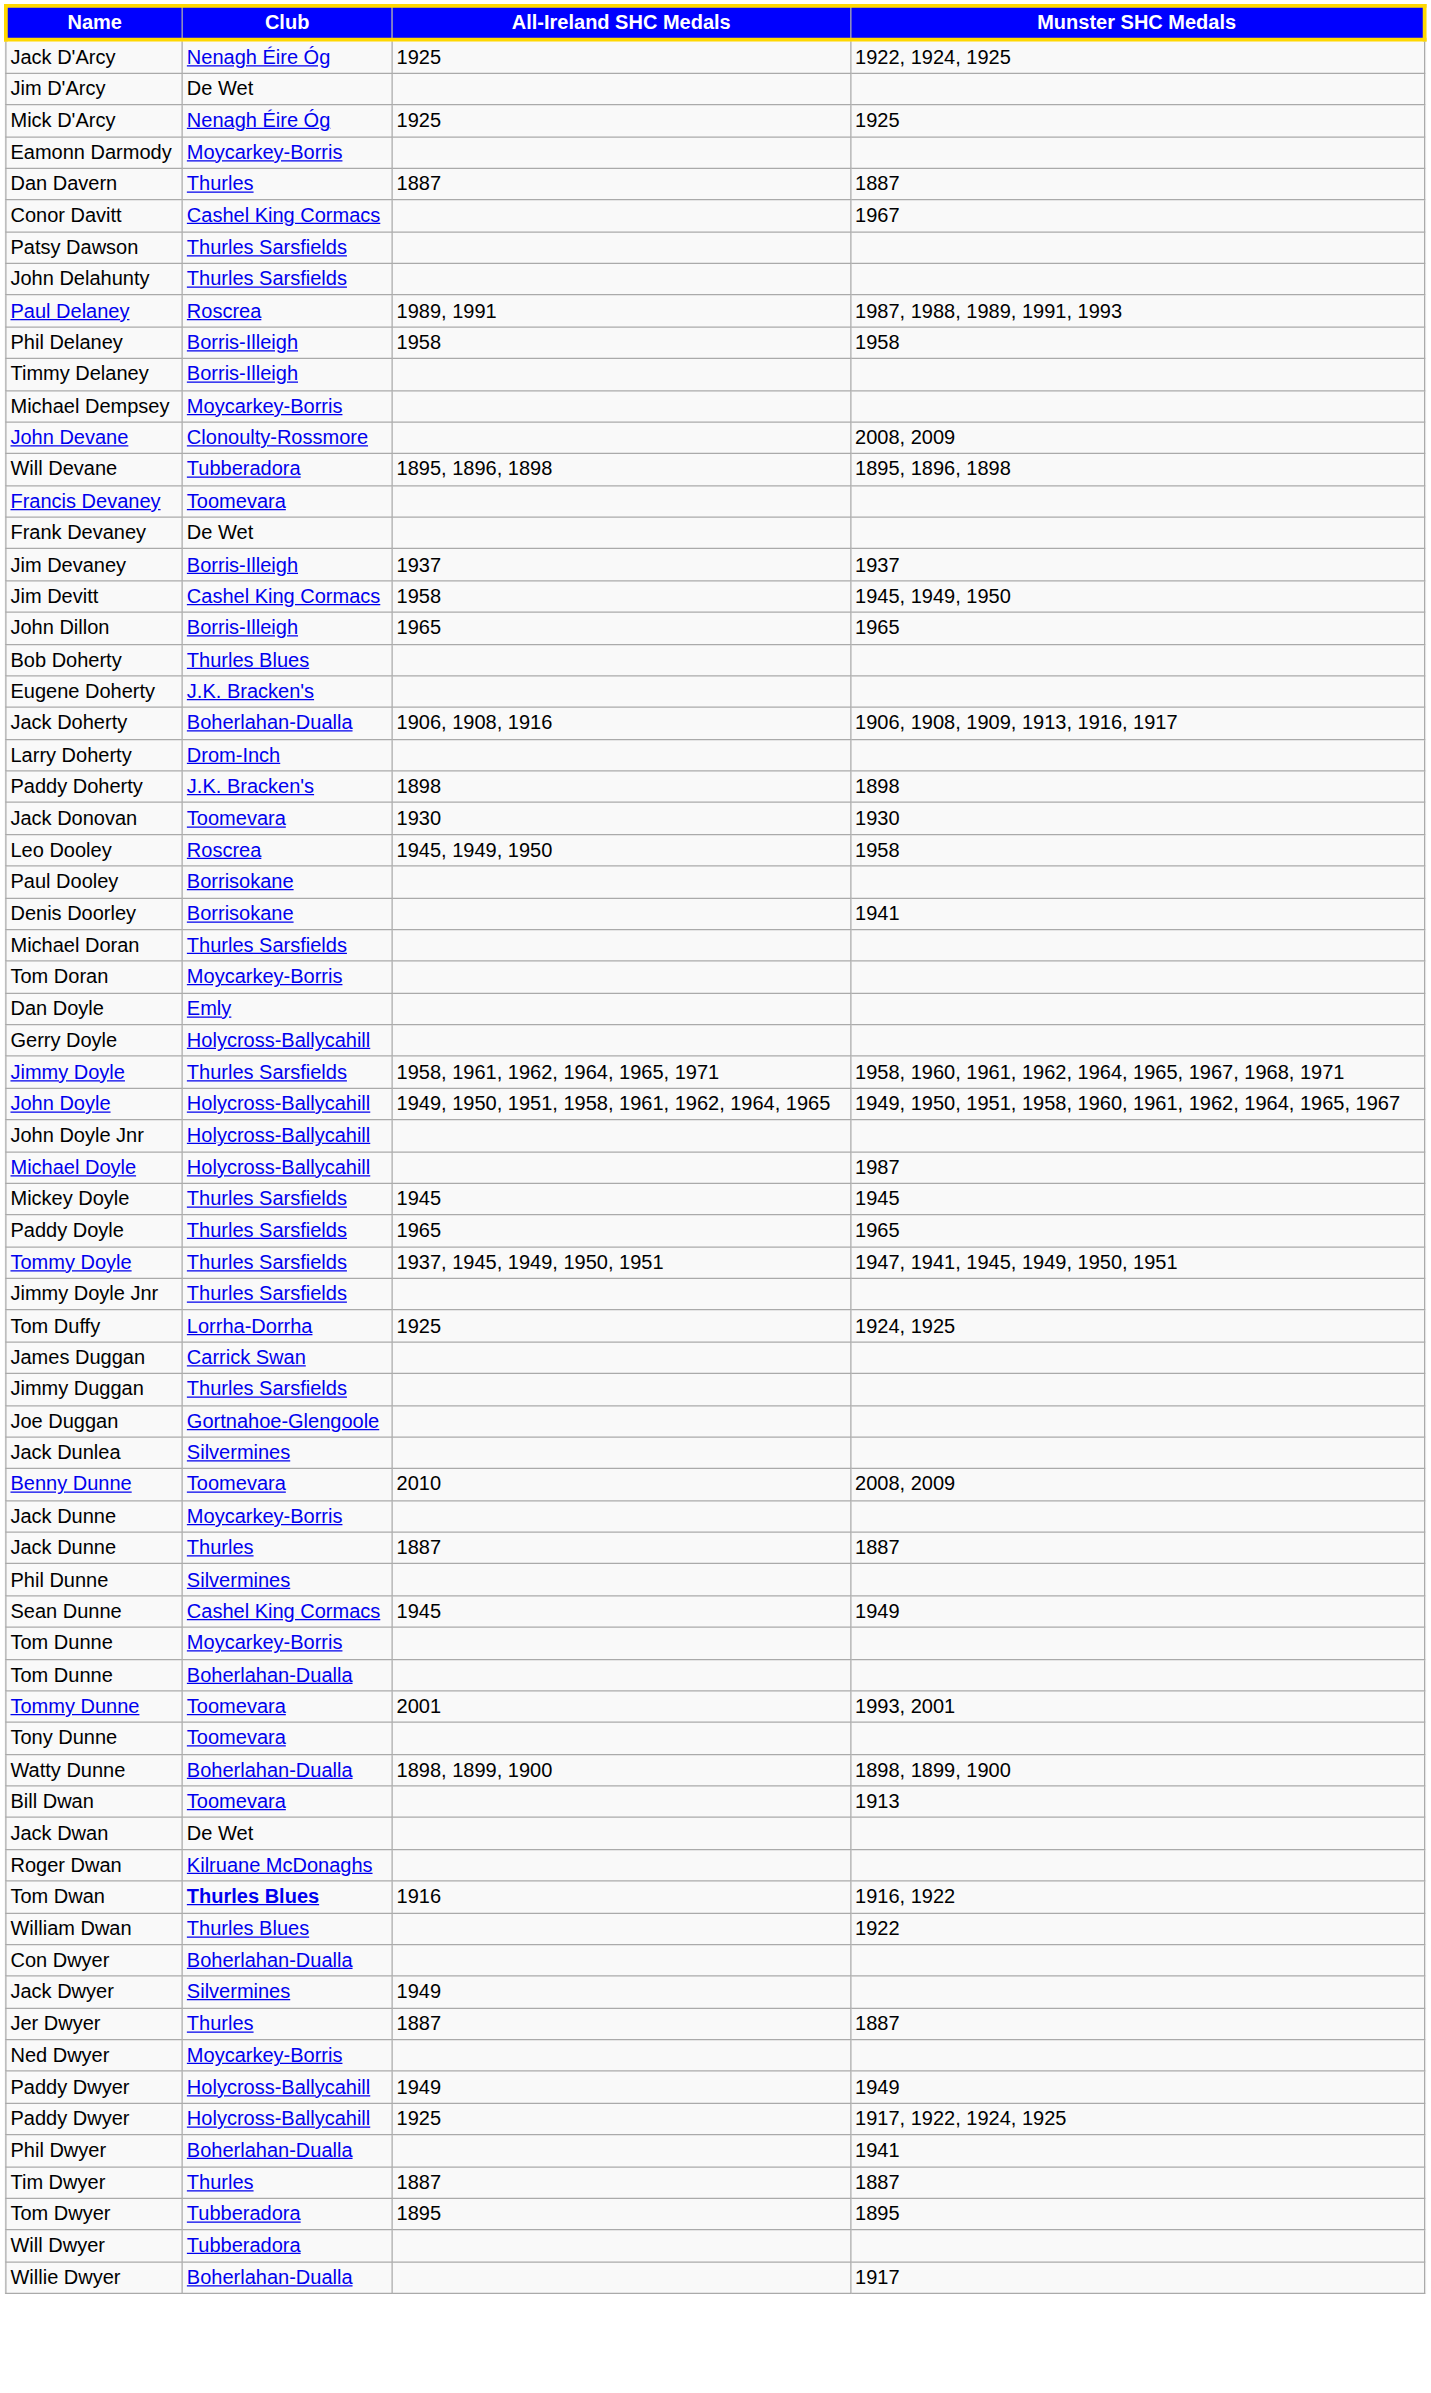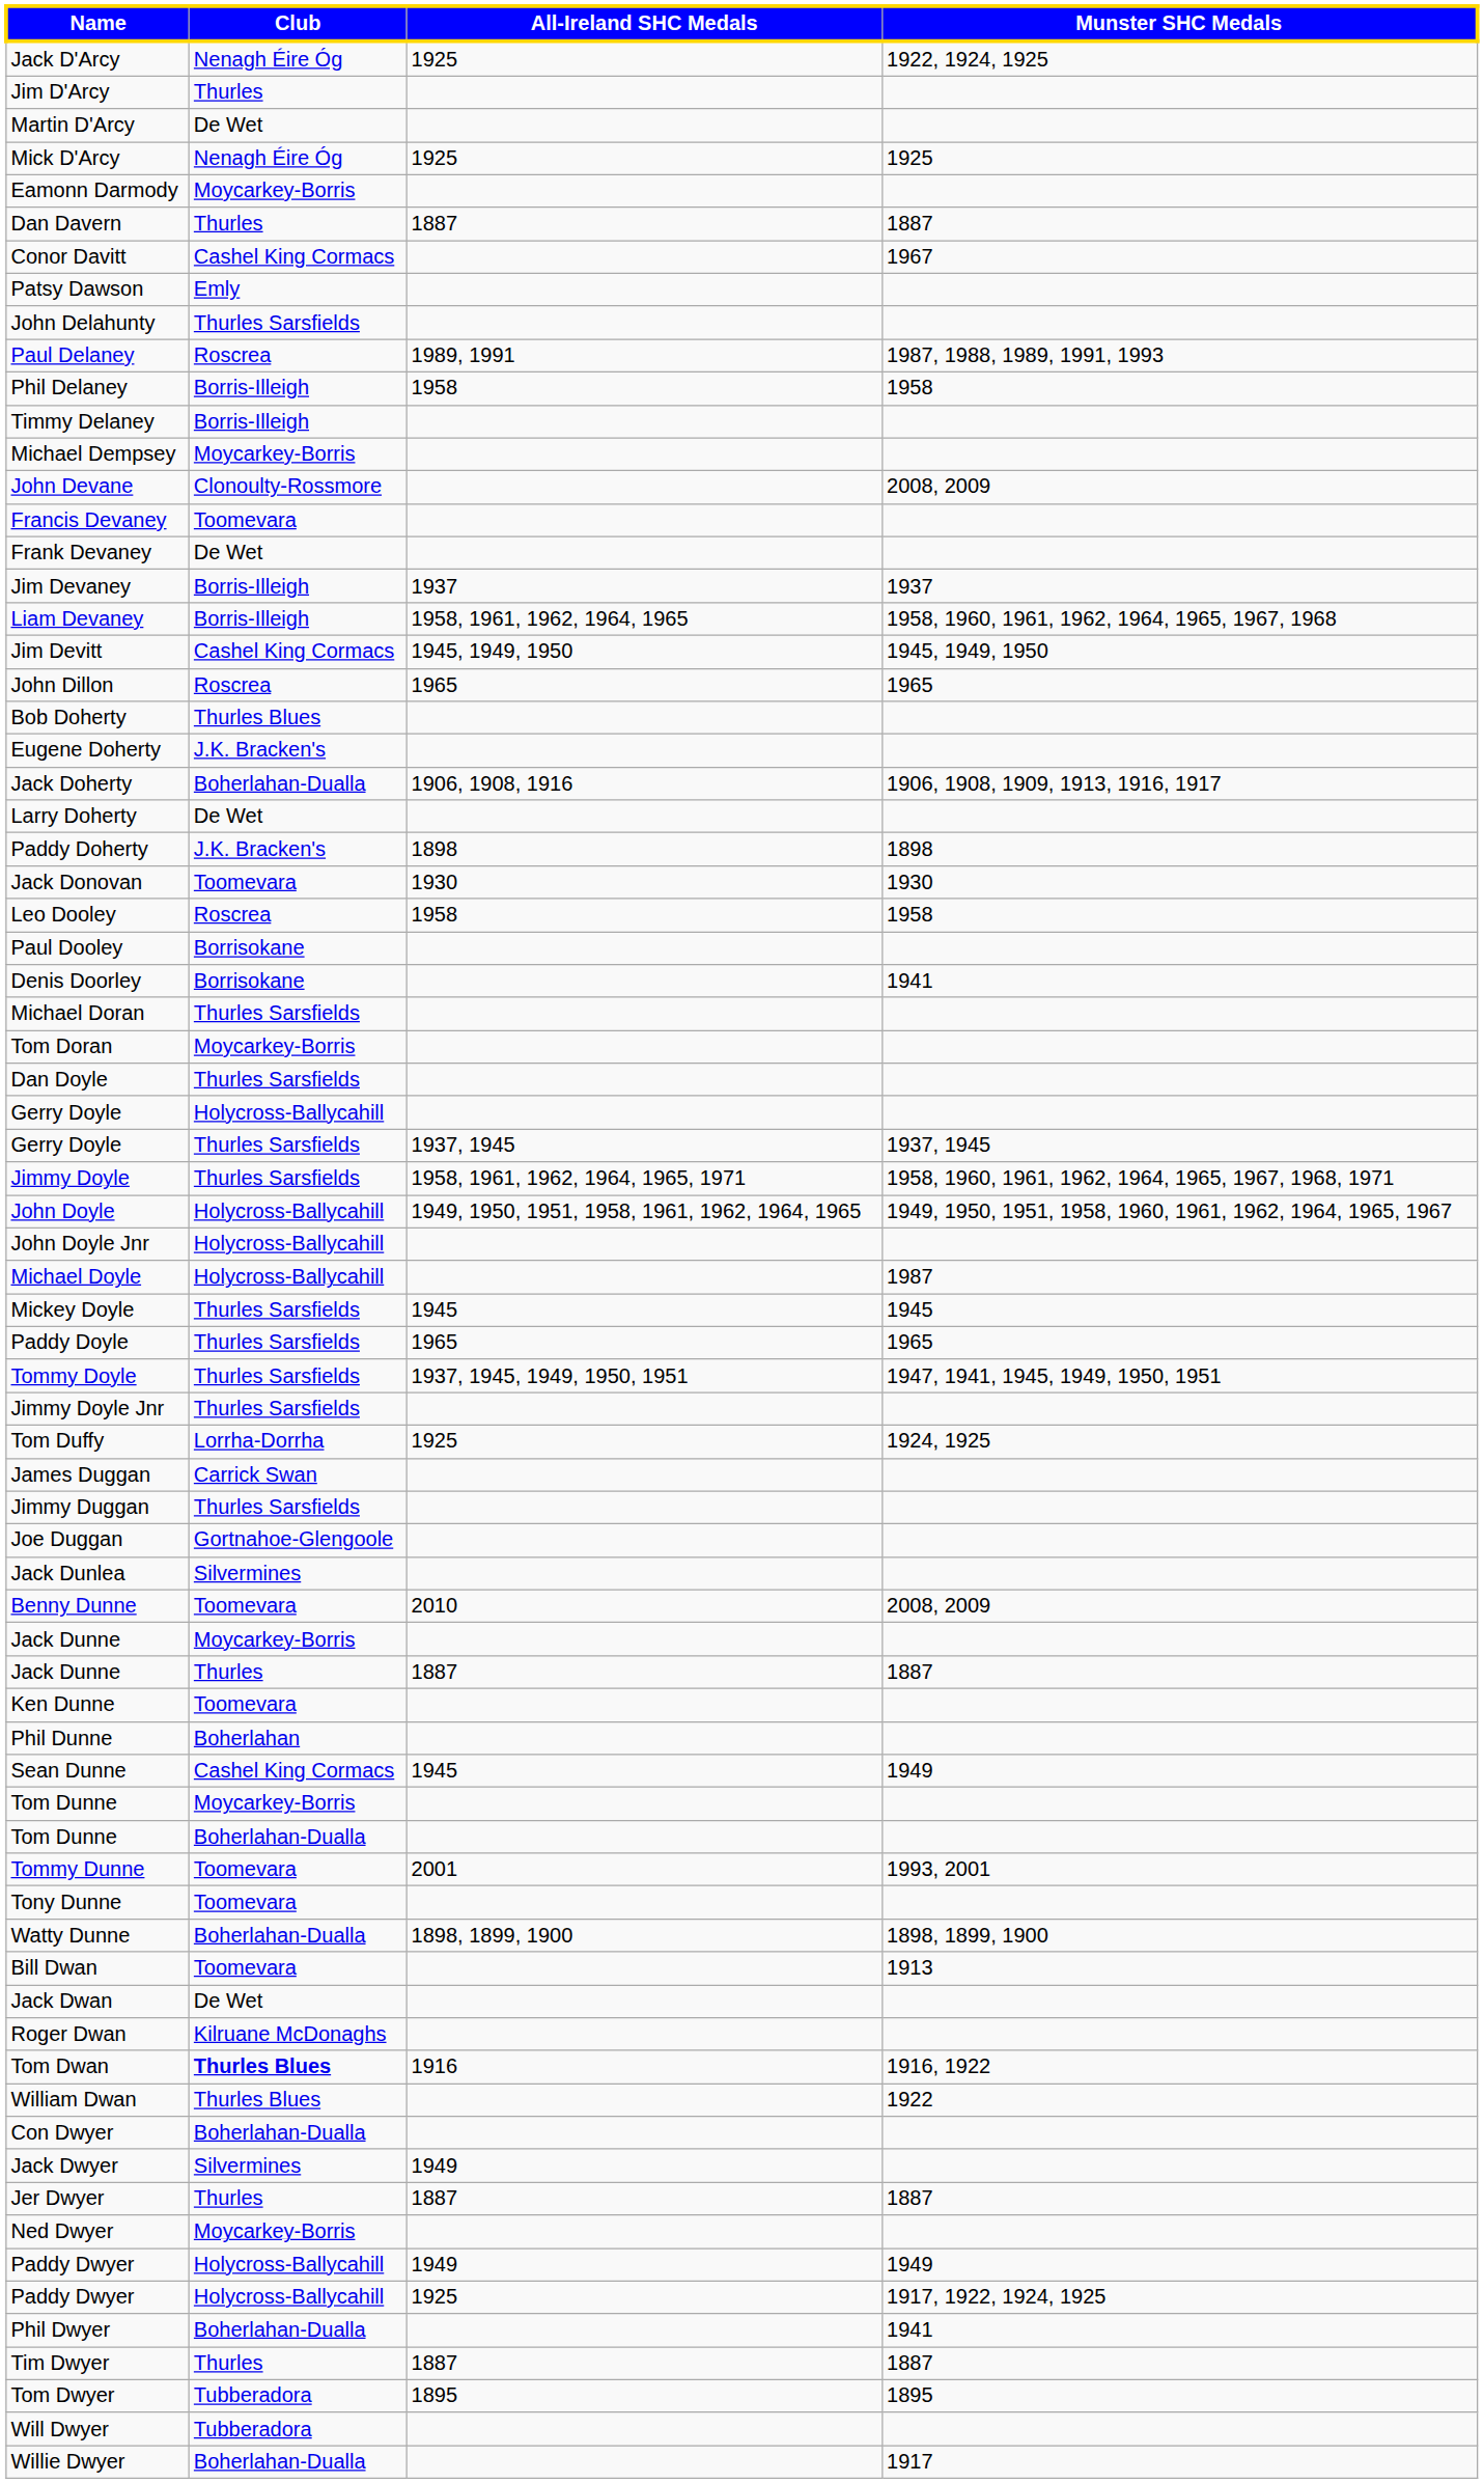 <table class="wikitable" width="90%">
 <tr style="text-align:center;background:blue;color:white;border:3px solid gold;">
 <td><strong>Name</strong></td>
 <td><strong>Club</strong></td>
 <td><strong>All-Ireland SHC Medals</strong></td>
 <td><strong>Munster SHC Medals</strong></td>
 </tr>
 <tr>
 <td>Jack D'Arcy</td>
 <td><a href='#'>Nenagh Éire Óg</a></td>
 <td>1925</td>
 <td>1922, 1924, 1925</td>
 </tr>
 <tr>
 <td>Jim D'Arcy</td>
+<td><a href='#'>Thurles</a></td>
+<td></td>
+<td></td>
+</tr>
+<tr>
+<td>Martin D'Arcy</td>
 <td>De Wet</td>
 <td></td>
 <td></td>
 </tr>
 <tr>
 <td>Mick D'Arcy</td>
 <td><a href='#'>Nenagh Éire Óg</a></td>
 <td>1925</td>
 <td>1925</td>
 </tr>
 <tr>
 <td>Eamonn Darmody</td>
 <td><a href='#'>Moycarkey-Borris</a></td>
 <td></td>
 <td></td>
 </tr>
 <tr>
 <td>Dan Davern</td>
 <td><a href='#'>Thurles</a></td>
 <td>1887</td>
 <td>1887</td>
 </tr>
 <tr>
 <td>Conor Davitt</td>
 <td><a href='#'>Cashel King Cormacs</a></td>
 <td></td>
 <td>1967</td>
 </tr>
 <tr>
 <td>Patsy Dawson</td>
-<td><a href='#'>Thurles Sarsfields</a></td>
+<td><a href='#'>Emly</a></td>
 <td></td>
 <td></td>
 </tr>
 <tr>
 <td>John Delahunty</td>
 <td><a href='#'>Thurles Sarsfields</a></td>
 <td></td>
 <td></td>
 </tr>
 <tr>
 <td><a href='#'>Paul Delaney</a></td>
 <td><a href='#'>Roscrea</a></td>
 <td>1989, 1991</td>
 <td>1987, 1988, 1989, 1991, 1993</td>
 </tr>
 <tr>
 <td>Phil Delaney</td>
 <td><a href='#'>Borris-Illeigh</a></td>
 <td>1958</td>
 <td>1958</td>
 </tr>
 <tr>
 <td>Timmy Delaney</td>
 <td><a href='#'>Borris-Illeigh</a></td>
 <td></td>
 <td></td>
 </tr>
 <tr>
 <td>Michael Dempsey</td>
 <td><a href='#'>Moycarkey-Borris</a></td>
 <td></td>
 <td></td>
 </tr>
 <tr>
 <td><a href='#'>John Devane</a></td>
 <td><a href='#'>Clonoulty-Rossmore</a></td>
 <td></td>
 <td>2008, 2009</td>
 </tr>
 <tr>
-<td>Will Devane</td>
-<td><a href='#'>Tubberadora</a></td>
-<td>1895, 1896, 1898</td>
-<td>1895, 1896, 1898</td>
-</tr>
-<tr>
 <td><a href='#'>Francis Devaney</a></td>
 <td><a href='#'>Toomevara</a></td>
 <td></td>
 <td></td>
 </tr>
 <tr>
 <td>Frank Devaney</td>
 <td>De Wet</td>
 <td></td>
 <td></td>
 </tr>
 <tr>
 <td>Jim Devaney</td>
 <td><a href='#'>Borris-Illeigh</a></td>
 <td>1937</td>
 <td>1937</td>
 </tr>
 <tr>
+<td><a href='#'>Liam Devaney</a></td>
+<td><a href='#'>Borris-Illeigh</a></td>
+<td>1958, 1961, 1962, 1964, 1965</td>
+<td>1958, 1960, 1961, 1962, 1964, 1965, 1967, 1968</td>
+</tr>
+<tr>
 <td>Jim Devitt</td>
 <td><a href='#'>Cashel King Cormacs</a></td>
-<td>1958</td>
+<td>1945, 1949, 1950</td>
 <td>1945, 1949, 1950</td>
 </tr>
 <tr>
 <td>John Dillon</td>
-<td><a href='#'>Borris-Illeigh</a></td>
+<td><a href='#'>Roscrea</a></td>
 <td>1965</td>
 <td>1965</td>
 </tr>
 <tr>
 <td>Bob Doherty</td>
 <td><a href='#'>Thurles Blues</a></td>
 <td></td>
 </tr>
 <tr>
 <td>Eugene Doherty</td>
 <td><a href='#'>J.K. Bracken's</a></td>
 <td></td>
 <td></td>
 </tr>
 <tr>
 <td>Jack Doherty</td>
 <td><a href='#'>Boherlahan-Dualla</a></td>
 <td>1906, 1908, 1916</td>
 <td>1906, 1908, 1909, 1913, 1916, 1917</td>
 </tr>
 <tr>
 <td>Larry Doherty</td>
-<td><a href='#'>Drom-Inch</a></td>
+<td>De Wet</td>
 <td></td>
 <td></td>
 </tr>
 <tr>
 <td>Paddy Doherty</td>
 <td><a href='#'>J.K. Bracken's</a></td>
 <td>1898</td>
 <td>1898</td>
 </tr>
 <tr>
 <td>Jack Donovan</td>
 <td><a href='#'>Toomevara</a></td>
 <td>1930</td>
 <td>1930</td>
 </tr>
 <tr>
 <td>Leo Dooley</td>
 <td><a href='#'>Roscrea</a></td>
-<td>1945, 1949, 1950</td>
+<td>1958</td>
 <td>1958</td>
 </tr>
 <tr>
 <td>Paul Dooley</td>
 <td><a href='#'>Borrisokane</a></td>
 <td></td>
 <td></td>
 </tr>
 <tr>
 <td>Denis Doorley</td>
 <td><a href='#'>Borrisokane</a></td>
 <td></td>
 <td>1941</td>
 </tr>
 <tr>
 <td>Michael Doran</td>
 <td><a href='#'>Thurles Sarsfields</a></td>
 <td></td>
 <td></td>
 </tr>
 <tr>
 <td>Tom Doran</td>
 <td><a href='#'>Moycarkey-Borris</a></td>
 <td></td>
 <td></td>
 </tr>
 <tr>
 <td>Dan Doyle</td>
-<td><a href='#'>Emly</a></td>
+<td><a href='#'>Thurles Sarsfields</a></td>
 <td></td>
 <td></td>
 </tr>
 <tr>
 <td>Gerry Doyle</td>
 <td><a href='#'>Holycross-Ballycahill</a></td>
 <td></td>
 <td></td>
+</tr>
+<tr>
+<td>Gerry Doyle</td>
+<td><a href='#'>Thurles Sarsfields</a></td>
+<td>1937, 1945</td>
+<td>1937, 1945</td>
 </tr>
 <tr>
 <td><a href='#'>Jimmy Doyle</a></td>
 <td><a href='#'>Thurles Sarsfields</a></td>
 <td>1958, 1961, 1962, 1964, 1965, 1971</td>
 <td>1958, 1960, 1961, 1962, 1964, 1965, 1967, 1968, 1971</td>
 </tr>
 <tr>
 <td><a href='#'>John Doyle</a></td>
 <td><a href='#'>Holycross-Ballycahill</a></td>
 <td>1949, 1950, 1951, 1958, 1961, 1962, 1964, 1965</td>
 <td>1949, 1950, 1951, 1958, 1960, 1961, 1962, 1964, 1965, 1967</td>
 </tr>
 <tr>
 <td>John Doyle Jnr</td>
 <td><a href='#'>Holycross-Ballycahill</a></td>
 <td></td>
 <td></td>
 </tr>
 <tr>
 <td><a href='#'>Michael Doyle</a></td>
 <td><a href='#'>Holycross-Ballycahill</a></td>
 <td></td>
 <td>1987</td>
 </tr>
 <tr>
 <td>Mickey Doyle</td>
 <td><a href='#'>Thurles Sarsfields</a></td>
 <td>1945</td>
 <td>1945</td>
 </tr>
 <tr>
 <td>Paddy Doyle</td>
 <td><a href='#'>Thurles Sarsfields</a></td>
 <td>1965</td>
 <td>1965</td>
 </tr>
 <tr>
 <td><a href='#'>Tommy Doyle</a></td>
 <td><a href='#'>Thurles Sarsfields</a></td>
 <td>1937, 1945, 1949, 1950, 1951</td>
 <td>1947, 1941, 1945, 1949, 1950, 1951</td>
 </tr>
 <tr>
 <td>Jimmy Doyle Jnr</td>
 <td><a href='#'>Thurles Sarsfields</a></td>
 <td></td>
 <td></td>
 </tr>
 <tr>
 <td>Tom Duffy</td>
 <td><a href='#'>Lorrha-Dorrha</a></td>
 <td>1925</td>
 <td>1924, 1925</td>
 </tr>
 <tr>
 <td>James Duggan</td>
 <td><a href='#'>Carrick Swan</a></td>
 <td></td>
 <td></td>
 </tr>
 <tr>
 <td>Jimmy Duggan</td>
 <td><a href='#'>Thurles Sarsfields</a></td>
 <td></td>
 <td></td>
 </tr>
 <tr>
 <td>Joe Duggan</td>
 <td><a href='#'>Gortnahoe-Glengoole</a></td>
 <td></td>
 <td></td>
 </tr>
 <tr>
 <td>Jack Dunlea</td>
 <td><a href='#'>Silvermines</a></td>
 <td></td>
 <td></td>
 </tr>
 <tr>
 <td><a href='#'>Benny Dunne</a></td>
 <td><a href='#'>Toomevara</a></td>
 <td>2010</td>
 <td>2008, 2009</td>
 </tr>
 <tr>
 <td>Jack Dunne</td>
 <td><a href='#'>Moycarkey-Borris</a></td>
 <td></td>
 <td></td>
 </tr>
 <tr>
 <td>Jack Dunne</td>
 <td><a href='#'>Thurles</a></td>
 <td>1887</td>
 <td>1887</td>
 </tr>
 <tr>
+<td>Ken Dunne</td>
+<td><a href='#'>Toomevara</a></td>
+<td></td>
+<td></td>
+</tr>
+<tr>
 <td>Phil Dunne</td>
-<td><a href='#'>Silvermines</a></td>
+<td><a href='#'>Boherlahan</a></td>
 <td></td>
 <td></td>
 </tr>
 <tr>
 <td>Sean Dunne</td>
 <td><a href='#'>Cashel King Cormacs</a></td>
 <td>1945</td>
 <td>1949</td>
 </tr>
 <tr>
 <td>Tom Dunne</td>
 <td><a href='#'>Moycarkey-Borris</a></td>
 <td></td>
 <td></td>
 </tr>
 <tr>
 <td>Tom Dunne</td>
 <td><a href='#'>Boherlahan-Dualla</a></td>
 <td></td>
 <td></td>
 </tr>
 <tr>
 <td><a href='#'>Tommy Dunne</a></td>
 <td><a href='#'>Toomevara</a></td>
 <td>2001</td>
 <td>1993, 2001</td>
 </tr>
 <tr>
 <td>Tony Dunne</td>
 <td><a href='#'>Toomevara</a></td>
 <td></td>
 <td></td>
 </tr>
 <tr>
 <td>Watty Dunne</td>
 <td><a href='#'>Boherlahan-Dualla</a></td>
 <td>1898, 1899, 1900</td>
 <td>1898, 1899, 1900</td>
 </tr>
 <tr>
 <td>Bill Dwan</td>
 <td><a href='#'>Toomevara</a></td>
 <td></td>
 <td>1913</td>
 </tr>
 <tr>
 <td>Jack Dwan</td>
 <td>De Wet</td>
 <td></td>
 <td></td>
 </tr>
 <tr>
 <td>Roger Dwan</td>
 <td><a href='#'>Kilruane McDonaghs</a></td>
 <td></td>
 <td></td>
 </tr>
 <tr>
 <td>Tom Dwan</td>
 <td><strong><a href='#'>Thurles Blues</a></strong></td>
 <td>1916</td>
 <td>1916, 1922</td>
 </tr>
 <tr>
 <td>William Dwan</td>
 <td><a href='#'>Thurles Blues</a></td>
 <td></td>
 <td>1922</td>
 </tr>
 <tr>
 <td>Con Dwyer</td>
 <td><a href='#'>Boherlahan-Dualla</a></td>
 <td></td>
 <td></td>
 </tr>
 <tr>
 <td>Jack Dwyer</td>
 <td><a href='#'>Silvermines</a></td>
 <td>1949</td>
 <td></td>
 </tr>
 <tr>
 <td>Jer Dwyer</td>
 <td><a href='#'>Thurles</a></td>
 <td>1887</td>
 <td>1887</td>
 </tr>
 <tr>
 <td>Ned Dwyer</td>
 <td><a href='#'>Moycarkey-Borris</a></td>
 <td></td>
 <td></td>
 </tr>
 <tr>
 <td>Paddy Dwyer</td>
 <td><a href='#'>Holycross-Ballycahill</a></td>
 <td>1949</td>
 <td>1949</td>
 </tr>
 <tr>
 <td>Paddy Dwyer</td>
 <td><a href='#'>Holycross-Ballycahill</a></td>
 <td>1925</td>
 <td>1917, 1922, 1924, 1925</td>
 </tr>
 <tr>
 <td>Phil Dwyer</td>
 <td><a href='#'>Boherlahan-Dualla</a></td>
 <td></td>
 <td>1941</td>
 </tr>
 <tr>
 <td>Tim Dwyer</td>
 <td><a href='#'>Thurles</a></td>
 <td>1887</td>
 <td>1887</td>
 </tr>
 <tr>
 <td>Tom Dwyer</td>
 <td><a href='#'>Tubberadora</a></td>
 <td>1895</td>
 <td>1895</td>
 </tr>
 <tr>
 <td>Will Dwyer</td>
 <td><a href='#'>Tubberadora</a></td>
 <td></td>
 <td></td>
 </tr>
 <tr>
 <td>Willie Dwyer</td>
 <td><a href='#'>Boherlahan-Dualla</a></td>
 <td></td>
 <td>1917</td>
 </tr>
 </table>
